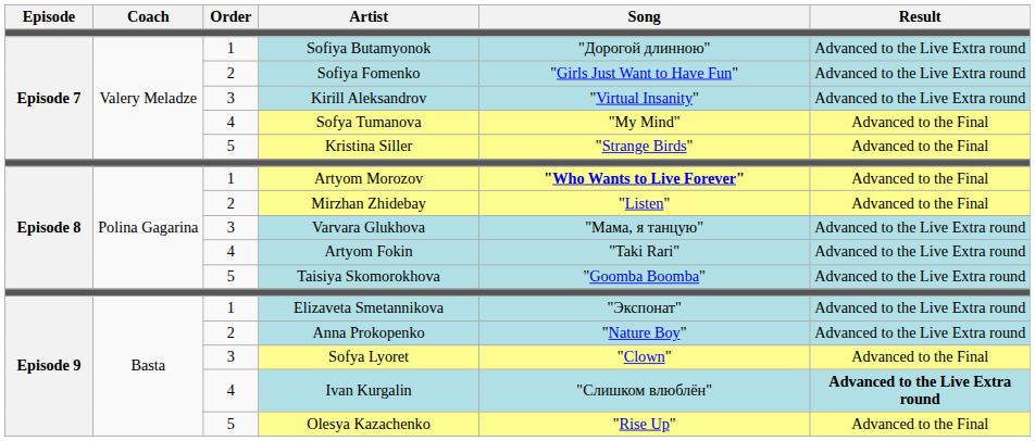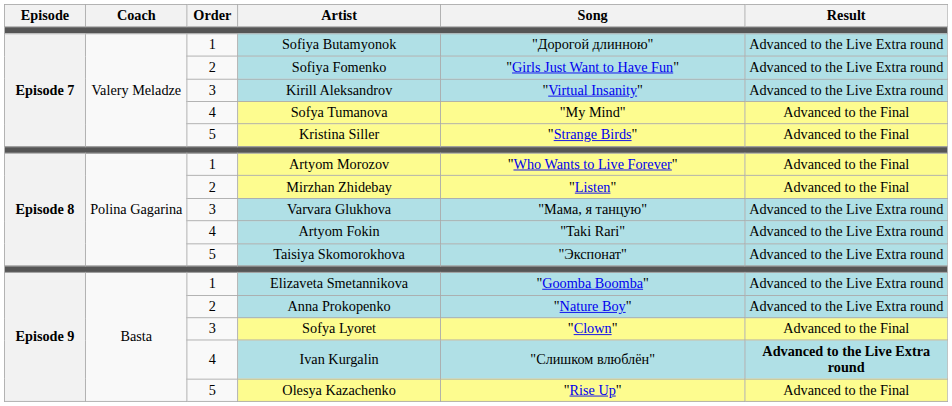 <table class="wikitable" style="text-align: center; width:120%;">
 <tr>
 <th style="width:08%;">Episode</th>
 <th style="width:10%;">Coach</th>
 <th style="width:05%;">Order</th>
 <th style="width:20%;">Artist</th>
 <th style="width:30%;">Song</th>
 <th style="width:20%;">Result</th>
 </tr>
 <tr>
 <td colspan=6 style="background:#555;"></td>
 </tr>
 <tr>
 <th rowspan=5>Episode 7 <br> </th>
 <td rowspan=5>Valery Meladze</td>
 <td>1</td>
 <td style="background:#B0E0E6;">Sofiya Butamyonok</td>
 <td style="background:#B0E0E6;">"Дорогой длинною"</td>
 <td style="background:#B0E0E6;">Advanced to the Live Extra round</td>
 </tr>
 <tr>
 <td>2</td>
 <td style="background:#B0E0E6;">Sofiya Fomenko</td>
 <td style="background:#B0E0E6;">"<a href='#'>Girls Just Want to Have Fun</a>"</td>
 <td style="background:#B0E0E6;">Advanced to the Live Extra round</td>
 </tr>
 <tr>
 <td>3</td>
 <td style="background:#B0E0E6;">Kirill Aleksandrov</td>
 <td style="background:#B0E0E6;">"<a href='#'>Virtual Insanity</a>"</td>
 <td style="background:#B0E0E6;">Advanced to the Live Extra round</td>
 </tr>
 <tr>
 <td>4</td>
 <td style="background:#fdfc8f">Sofya Tumanova</td>
 <td style="background:#fdfc8f">"My Mind"</td>
 <td style="background:#fdfc8f">Advanced to the Final</td>
 </tr>
 <tr>
 <td>5</td>
 <td style="background:#fdfc8f">Kristina Siller</td>
 <td style="background:#fdfc8f">"<a href='#'>Strange Birds</a>"</td>
 <td style="background:#fdfc8f">Advanced to the Final</td>
 </tr>
 <tr>
 <td colspan=6 style="background:#555;"></td>
 </tr>
 <tr>
 <th rowspan=5>Episode 8 <br> </th>
 <td rowspan=5>Polina Gagarina</td>
 <td>1</td>
 <td style="background:#fdfc8f">Artyom Morozov</td>
-<td style="background:#fdfc8f"><strong>"<a href='#'>Who Wants to Live Forever</a>"</strong></td>
+<td style="background:#fdfc8f">"<a href='#'>Who Wants to Live Forever</a>"</td>
 <td style="background:#fdfc8f">Advanced to the Final</td>
 </tr>
 <tr>
 <td>2</td>
 <td style="background:#fdfc8f">Mirzhan Zhidebay</td>
 <td style="background:#fdfc8f">"<a href='#'>Listen</a>"</td>
 <td style="background:#fdfc8f">Advanced to the Final</td>
 </tr>
 <tr>
 <td>3</td>
 <td style="background:#B0E0E6;">Varvara Glukhova</td>
 <td style="background:#B0E0E6;">"Мама, я танцую"</td>
 <td style="background:#B0E0E6;">Advanced to the Live Extra round</td>
 </tr>
 <tr>
 <td>4</td>
 <td style="background:#B0E0E6;">Artyom Fokin</td>
 <td style="background:#B0E0E6;">"Taki Rari"</td>
 <td style="background:#B0E0E6;">Advanced to the Live Extra round</td>
 </tr>
 <tr>
 <td>5</td>
 <td style="background:#B0E0E6;">Taisiya Skomorokhova</td>
-<td style="background:#B0E0E6;">"<a href='#'>Goomba Boomba</a>"</td>
+<td style="background:#B0E0E6;">"Экспонат"</td>
 <td style="background:#B0E0E6;">Advanced to the Live Extra round</td>
 </tr>
 <tr>
 <td colspan=6 style="background:#555;"></td>
 </tr>
 <tr>
 <th rowspan=5>Episode 9 <br> </th>
 <td rowspan=5>Basta</td>
 <td>1</td>
 <td style="background:#B0E0E6;">Elizaveta Smetannikova</td>
-<td style="background:#B0E0E6;">"Экспонат"</td>
+<td style="background:#B0E0E6;">"<a href='#'>Goomba Boomba</a>"</td>
 <td style="background:#B0E0E6;">Advanced to the Live Extra round</td>
 </tr>
 <tr>
 <td>2</td>
 <td style="background:#B0E0E6;">Anna Prokopenko</td>
 <td style="background:#B0E0E6;">"<a href='#'>Nature Boy</a>"</td>
 <td style="background:#B0E0E6;">Advanced to the Live Extra round</td>
 </tr>
 <tr>
 <td>3</td>
 <td style="background:#fdfc8f">Sofya Lyoret</td>
 <td style="background:#fdfc8f">"<a href='#'>Clown</a>"</td>
 <td style="background:#fdfc8f">Advanced to the Final</td>
 </tr>
 <tr>
 <td>4</td>
 <td style="background:#B0E0E6;">Ivan Kurgalin</td>
 <td style="background:#B0E0E6;">"Слишком влюблён"</td>
 <td style="background:#B0E0E6;"><strong>Advanced to the Live Extra round</strong></td>
 </tr>
 <tr>
 <td>5</td>
 <td style="background:#fdfc8f">Olesya Kazachenko</td>
 <td style="background:#fdfc8f">"<a href='#'>Rise Up</a>"</td>
 <td style="background:#fdfc8f">Advanced to the Final</td>
 </tr>
 </table>
